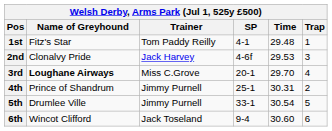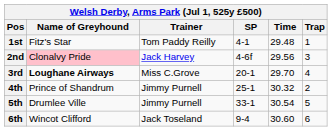 <table class="wikitable">
 <tr>
 <th colspan="6"><a href='#'>Welsh Derby</a>, <a href='#'>Arms Park</a> (Jul 1, 525y £500)</th>
 </tr>
 <tr>
 <th width=30>Pos</th>
 <th width=180>Name of Greyhound</th>
 <th width=150>Trainer</th>
 <th width=50>SP</th>
 <th width=50>Time</th>
 <th width=30>Trap</th>
 </tr>
 <tr>
 <th>1st</th>
 <td>Fitz's Star</td>
 <td>Tom Paddy Reilly</td>
 <td>4-1</td>
 <td>29.48</td>
 <td>1</td>
 </tr>
 <tr>
 <th>2nd</th>
-<td>Clonalvy Pride</td>
+<td style="background: pink;">Clonalvy Pride</td>
 <td><a href='#'>Jack Harvey</a></td>
 <td>4-6f</td>
-<td>29.53</td>
+<td>29.56</td>
 <td>3</td>
 </tr>
 <tr>
 <th>3rd</th>
 <td><strong>Loughane Airways</strong></td>
 <td>Miss C.Grove</td>
 <td>20-1</td>
 <td>29.70</td>
 <td>4</td>
 </tr>
 <tr>
 <th>4th</th>
 <td>Prince of Shandrum</td>
 <td>Jimmy Purnell</td>
 <td>25-1</td>
-<td>30.31</td>
+<td>30.32</td>
 <td>2</td>
 </tr>
 <tr>
 <th>5th</th>
 <td>Drumlee Ville</td>
 <td>Jimmy Purnell</td>
 <td>33-1</td>
 <td>30.54</td>
 <td>5</td>
 </tr>
 <tr>
 <th>6th</th>
 <td>Wincot Clifford</td>
 <td>Jack Toseland</td>
 <td>9-4</td>
 <td>30.60</td>
 <td>6</td>
 </tr>
 </table>
